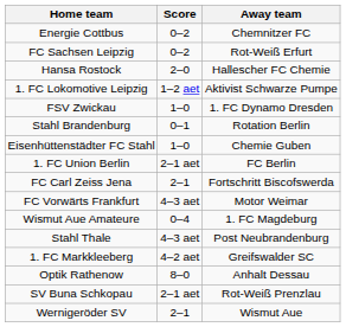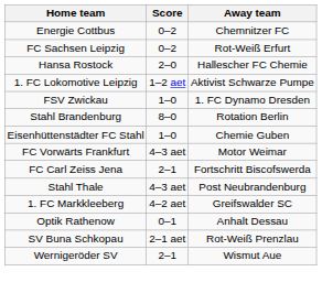 <table class="wikitable" style="text-align: center">
 <tr>
 <th>Home team</th>
 <th>Score</th>
 <th>Away team</th>
 </tr>
 <tr>
 <td>Energie Cottbus</td>
 <td>0–2</td>
 <td>Chemnitzer FC</td>
 </tr>
 <tr>
 <td>FC Sachsen Leipzig</td>
 <td>0–2</td>
 <td>Rot-Weiß Erfurt</td>
 </tr>
 <tr>
 <td>Hansa Rostock</td>
 <td>2–0</td>
 <td>Hallescher FC Chemie</td>
 </tr>
 <tr>
 <td>1. FC Lokomotive Leipzig</td>
 <td>1–2 <a href='#'>aet</a></td>
 <td>Aktivist Schwarze Pumpe</td>
 </tr>
 <tr>
 <td>FSV Zwickau</td>
 <td>1–0</td>
 <td>1. FC Dynamo Dresden</td>
 </tr>
 <tr>
 <td>Stahl Brandenburg</td>
-<td>0–1</td>
+<td>8–0</td>
 <td>Rotation Berlin</td>
 </tr>
 <tr>
 <td>Eisenhüttenstädter FC Stahl</td>
 <td>1–0</td>
 <td>Chemie Guben</td>
 </tr>
 <tr>
-<td>1. FC Union Berlin</td>
-<td>2–1 aet</td>
-<td>FC Berlin</td>
+<td>FC Vorwärts Frankfurt</td>
+<td>4–3 aet</td>
+<td>Motor Weimar</td>
 </tr>
 <tr>
 <td>FC Carl Zeiss Jena</td>
 <td>2–1</td>
 <td>Fortschritt Biscofswerda</td>
-</tr>
-<tr>
-<td>FC Vorwärts Frankfurt</td>
-<td>4–3 aet</td>
-<td>Motor Weimar</td>
-</tr>
-<tr>
-<td>Wismut Aue Amateure</td>
-<td>0–4</td>
-<td>1. FC Magdeburg</td>
 </tr>
 <tr>
 <td>Stahl Thale</td>
 <td>4–3 aet</td>
 <td>Post Neubrandenburg</td>
 </tr>
 <tr>
 <td>1. FC Markkleeberg</td>
 <td>4–2 aet</td>
 <td>Greifswalder SC</td>
 </tr>
 <tr>
 <td>Optik Rathenow</td>
-<td>8–0</td>
+<td>0–1</td>
 <td>Anhalt Dessau</td>
 </tr>
 <tr>
 <td>SV Buna Schkopau</td>
 <td>2–1 aet</td>
 <td>Rot-Weiß Prenzlau</td>
 </tr>
 <tr>
 <td>Wernigeröder SV</td>
 <td>2–1</td>
 <td>Wismut Aue</td>
 </tr>
 </table>
